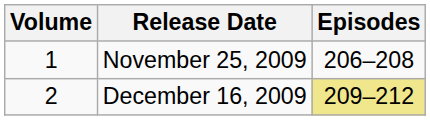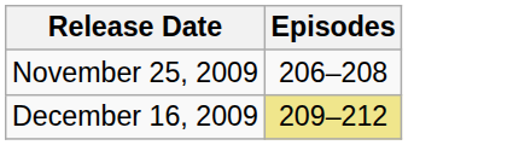 <table class="wikitable" style="text-align:center;">
 <tr>
-<th>Volume</th>
 <th>Release Date</th>
 <th>Episodes</th>
 </tr>
 <tr>
-<td>1</td>
 <td>November 25, 2009</td>
 <td>206–208</td>
 </tr>
 <tr>
-<td>2</td>
 <td>December 16, 2009</td>
 <td style="background: khaki;">209–212</td>
 </tr>
 </table>
